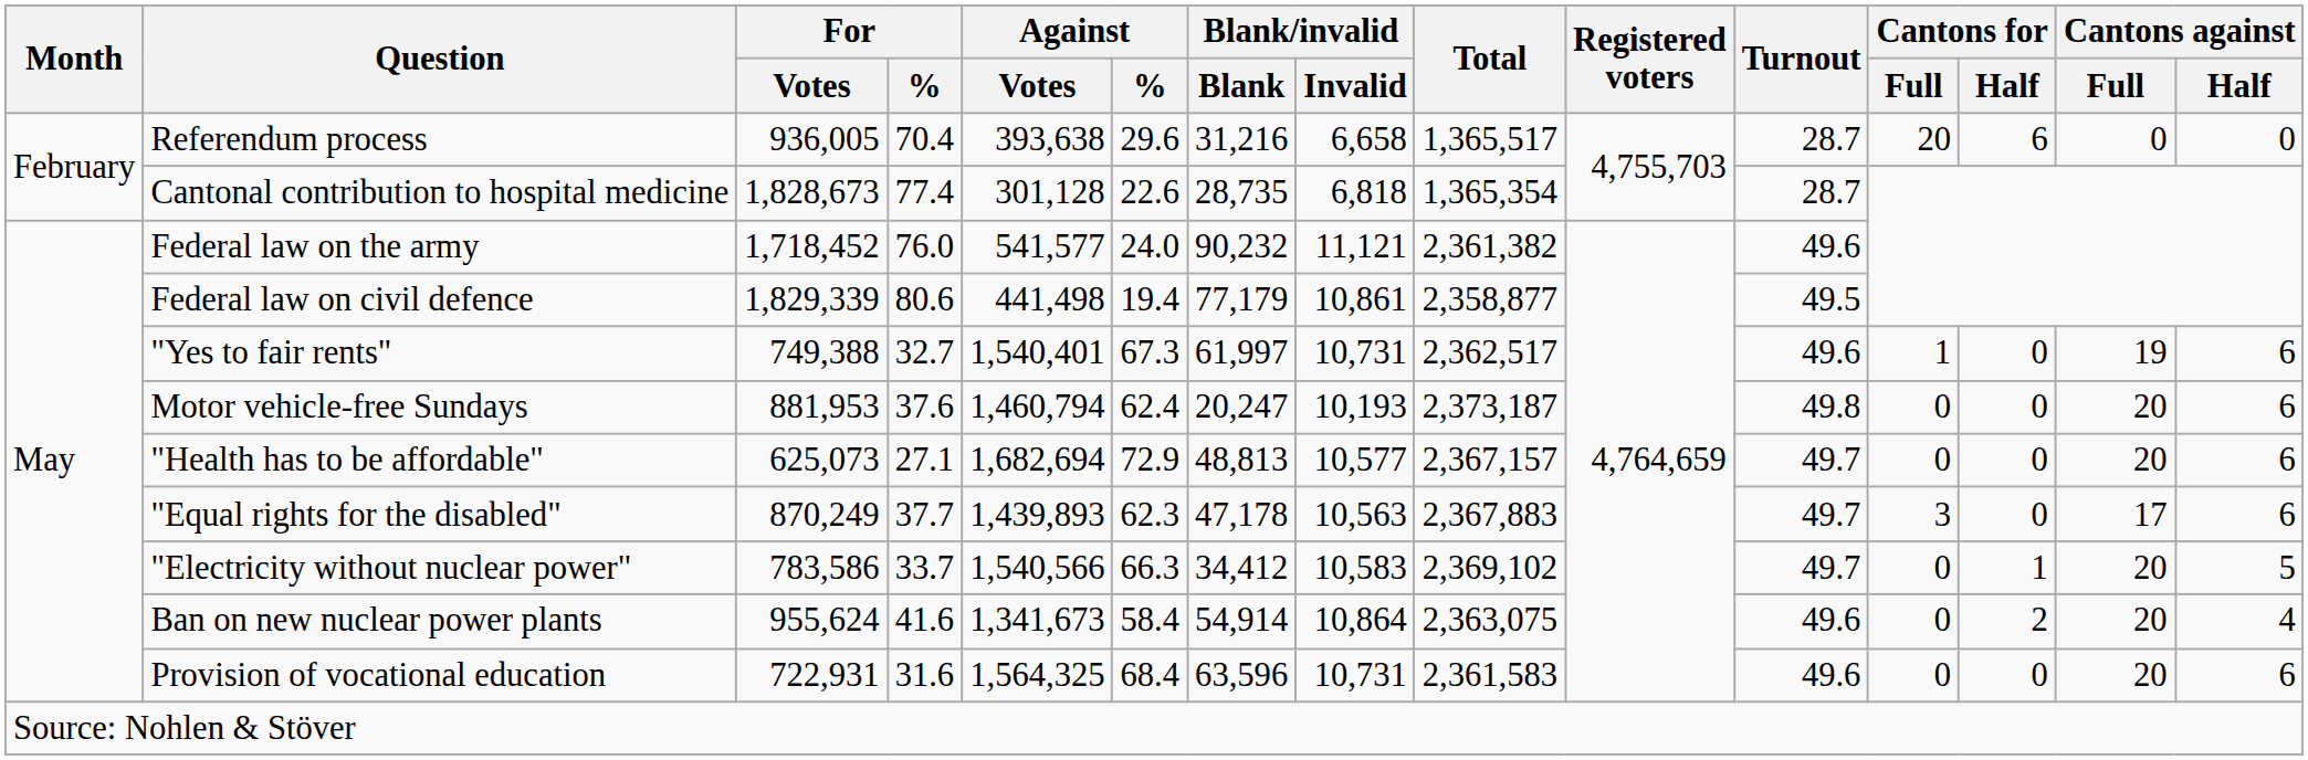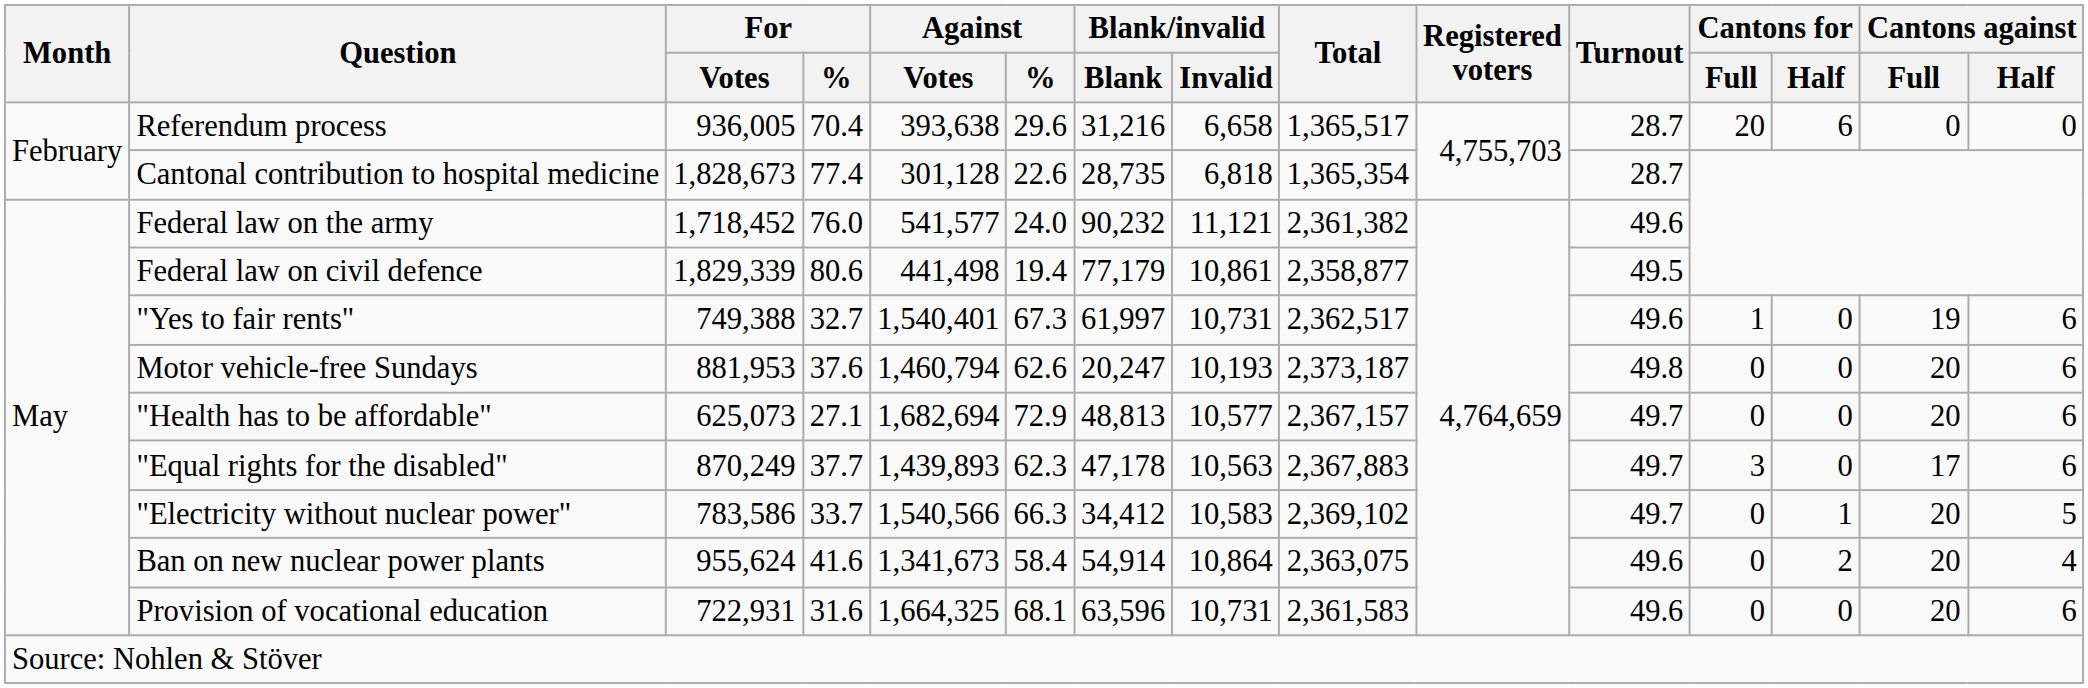 <table class=wikitable style=text-align:right>
 <tr>
 <th rowspan=2>Month</th>
 <th rowspan=2>Question</th>
 <th colspan=2>For</th>
 <th colspan=2>Against</th>
 <th colspan=2>Blank/invalid</th>
 <th rowspan=2>Total</th>
 <th rowspan=2>Registered<br>voters</th>
 <th rowspan=2>Turnout</th>
 <th colspan=2>Cantons for</th>
 <th colspan=2>Cantons against</th>
 </tr>
 <tr>
 <th>Votes</th>
 <th>%</th>
 <th>Votes</th>
 <th>%</th>
 <th>Blank</th>
 <th>Invalid</th>
 <th>Full</th>
 <th>Half</th>
 <th>Full</th>
 <th>Half</th>
 </tr>
 <tr>
 <td align=left rowspan=2>February</td>
 <td align=left>Referendum process</td>
 <td>936,005</td>
 <td>70.4</td>
 <td>393,638</td>
 <td>29.6</td>
 <td>31,216</td>
 <td>6,658</td>
 <td>1,365,517</td>
 <td rowspan=2>4,755,703</td>
 <td>28.7</td>
 <td>20</td>
 <td>6</td>
 <td>0</td>
 <td>0</td>
 </tr>
 <tr>
 <td align=left>Cantonal contribution to hospital medicine</td>
 <td>1,828,673</td>
 <td>77.4</td>
 <td>301,128</td>
 <td>22.6</td>
 <td>28,735</td>
 <td>6,818</td>
 <td>1,365,354</td>
 <td>28.7</td>
 <td colspan=4 rowspan=3></td>
 </tr>
 <tr>
 <td align=left rowspan=9>May</td>
 <td align=left>Federal law on the army</td>
 <td>1,718,452</td>
 <td>76.0</td>
 <td>541,577</td>
 <td>24.0</td>
 <td>90,232</td>
 <td>11,121</td>
 <td>2,361,382</td>
 <td rowspan=9>4,764,659</td>
 <td>49.6</td>
 </tr>
 <tr>
 <td align=left>Federal law on civil defence</td>
 <td>1,829,339</td>
 <td>80.6</td>
 <td>441,498</td>
 <td>19.4</td>
 <td>77,179</td>
 <td>10,861</td>
 <td>2,358,877</td>
 <td>49.5</td>
 </tr>
 <tr>
 <td align=left>"Yes to fair rents"</td>
 <td>749,388</td>
 <td>32.7</td>
 <td>1,540,401</td>
 <td>67.3</td>
 <td>61,997</td>
 <td>10,731</td>
 <td>2,362,517</td>
 <td>49.6</td>
 <td>1</td>
 <td>0</td>
 <td>19</td>
 <td>6</td>
 </tr>
 <tr>
 <td align=left>Motor vehicle-free Sundays</td>
 <td>881,953</td>
 <td>37.6</td>
 <td>1,460,794</td>
-<td>62.4</td>
+<td>62.6</td>
 <td>20,247</td>
 <td>10,193</td>
 <td>2,373,187</td>
 <td>49.8</td>
 <td>0</td>
 <td>0</td>
 <td>20</td>
 <td>6</td>
 </tr>
 <tr>
 <td align=left>"Health has to be affordable"</td>
 <td>625,073</td>
 <td>27.1</td>
 <td>1,682,694</td>
 <td>72.9</td>
 <td>48,813</td>
 <td>10,577</td>
 <td>2,367,157</td>
 <td>49.7</td>
 <td>0</td>
 <td>0</td>
 <td>20</td>
 <td>6</td>
 </tr>
 <tr>
 <td align=left>"Equal rights for the disabled"</td>
 <td>870,249</td>
 <td>37.7</td>
 <td>1,439,893</td>
 <td>62.3</td>
 <td>47,178</td>
 <td>10,563</td>
 <td>2,367,883</td>
 <td>49.7</td>
 <td>3</td>
 <td>0</td>
 <td>17</td>
 <td>6</td>
 </tr>
 <tr>
 <td align=left>"Electricity without nuclear power"</td>
 <td>783,586</td>
 <td>33.7</td>
 <td>1,540,566</td>
 <td>66.3</td>
 <td>34,412</td>
 <td>10,583</td>
 <td>2,369,102</td>
 <td>49.7</td>
 <td>0</td>
 <td>1</td>
 <td>20</td>
 <td>5</td>
 </tr>
 <tr>
 <td align=left>Ban on new nuclear power plants</td>
 <td>955,624</td>
 <td>41.6</td>
 <td>1,341,673</td>
 <td>58.4</td>
 <td>54,914</td>
 <td>10,864</td>
 <td>2,363,075</td>
 <td>49.6</td>
 <td>0</td>
 <td>2</td>
 <td>20</td>
 <td>4</td>
 </tr>
 <tr>
 <td align=left>Provision of vocational education</td>
 <td>722,931</td>
 <td>31.6</td>
-<td>1,564,325</td>
-<td>68.4</td>
+<td>1,664,325</td>
+<td>68.1</td>
 <td>63,596</td>
 <td>10,731</td>
 <td>2,361,583</td>
 <td>49.6</td>
 <td>0</td>
 <td>0</td>
 <td>20</td>
 <td>6</td>
 </tr>
 <tr>
 <td align=left colspan=15>Source: Nohlen & Stöver</td>
 </tr>
 </table>
